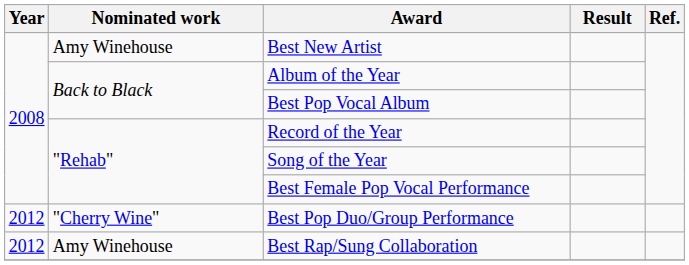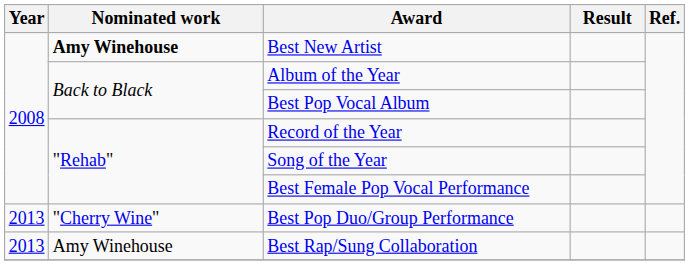 <table class="wikitable">
 <tr>
 <th>Year</th>
 <th width="220">Nominated work</th>
 <th width="325">Award</th>
 <th width="65">Result</th>
 <th>Ref.</th>
 </tr>
 <tr>
 <td align="center" rowspan=6><a href='#'>2008</a></td>
-<td>Amy Winehouse</td>
+<td><strong>Amy Winehouse</strong></td>
 <td><a href='#'>Best New Artist</a></td>
 <td></td>
 <td align="center" rowspan=6></td>
 </tr>
 <tr>
 <td rowspan=2><em>Back to Black</em></td>
 <td><a href='#'>Album of the Year</a></td>
 <td></td>
 </tr>
 <tr>
 <td><a href='#'>Best Pop Vocal Album</a></td>
 <td></td>
 </tr>
 <tr>
 <td rowspan=3>"<a href='#'>Rehab</a>"</td>
 <td><a href='#'>Record of the Year</a></td>
 <td></td>
 </tr>
 <tr>
 <td><a href='#'>Song of the Year</a></td>
 <td></td>
 </tr>
 <tr>
 <td><a href='#'>Best Female Pop Vocal Performance</a></td>
 <td></td>
 </tr>
 <tr>
-<td align="center" rowspan=1><a href='#'>2012</a></td>
+<td align="center" rowspan=1><a href='#'>2013</a></td>
 <td>"<a href='#'>Cherry Wine</a>" </td>
 <td><a href='#'>Best Pop Duo/Group Performance</a></td>
 <td></td>
 <td></td>
 </tr>
 <tr>
-<td align="center" rowspan=1><a href='#'>2012</a></td>
+<td align="center" rowspan=1><a href='#'>2013</a></td>
 <td>Amy Winehouse</td>
 <td><a href='#'>Best Rap/Sung Collaboration</a></td>
 <td></td>
 <td></td>
 </tr>
 <tr>
 </tr>
 </table>
